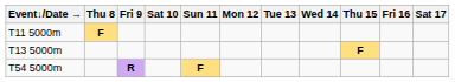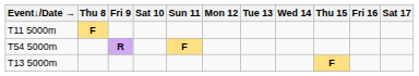 <table class="wikitable" style="margin:0.5em auto; font-size:90%; line-height:1.25em;">
 <tr align="center">
 <th>Event↓/Date →</th>
 <th>Thu 8</th>
 <th>Fri 9</th>
 <th>Sat 10</th>
 <th>Sun 11</th>
 <th>Mon 12</th>
 <th>Tue 13</th>
 <th>Wed 14</th>
 <th>Thu 15</th>
 <th>Fri 16</th>
 <th>Sat 17</th>
 </tr>
 <tr align="center">
 <td align="left">T11 5000m</td>
 <td bgcolor="#FFDF80"><strong>F</strong></td>
 <td></td>
 <td></td>
 <td></td>
 <td></td>
 <td></td>
 <td></td>
 <td></td>
 <td></td>
 <td></td>
 </tr>
 <tr align="center">
+<td align="left">T54 5000m</td>
+<td></td>
+<td bgcolor="#D0A9F5"><strong>R</strong></td>
+<td></td>
+<td bgcolor="#FFDF80"><strong>F</strong></td>
+<td></td>
+<td></td>
+<td></td>
+<td></td>
+<td></td>
+<td></td>
+</tr>
+<tr align="center">
 <td align="left">T13 5000m</td>
 <td></td>
 <td></td>
 <td></td>
 <td></td>
 <td></td>
 <td></td>
 <td></td>
 <td bgcolor="#FFDF80"><strong>F</strong></td>
 <td></td>
 <td></td>
 </tr>
-<tr align="center">
-<td align="left">T54 5000m</td>
-<td></td>
-<td bgcolor="#D0A9F5"><strong>R</strong></td>
-<td></td>
-<td bgcolor="#FFDF80"><strong>F</strong></td>
-<td></td>
-<td></td>
-<td></td>
-<td></td>
-<td></td>
-<td></td>
-</tr>
 </table>
